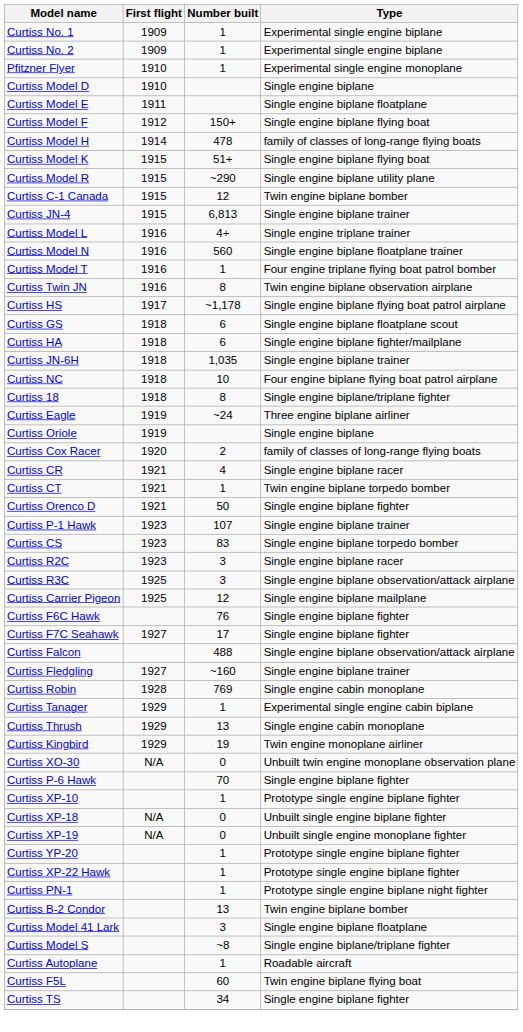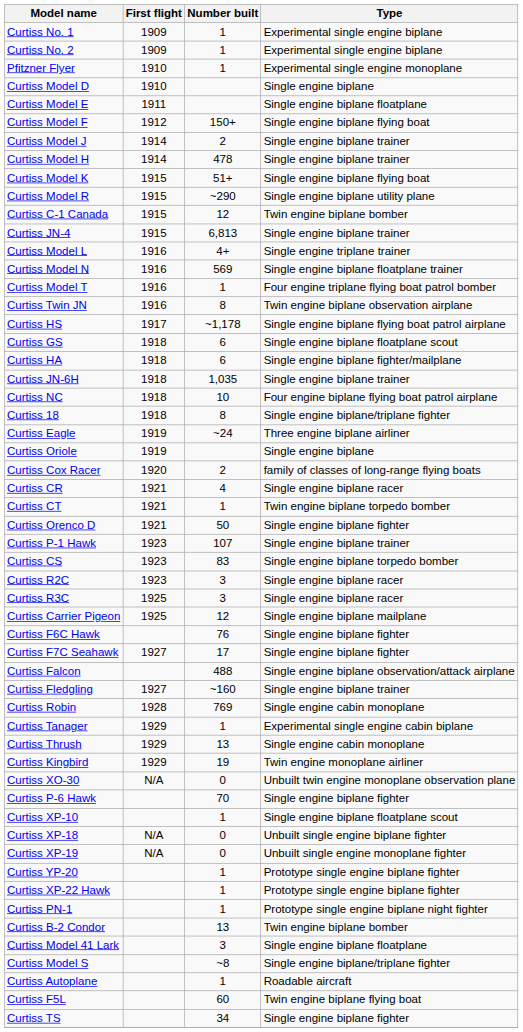 <table class="wikitable sortable">
 <tr>
 <th>Model name</th>
 <th>First flight</th>
 <th>Number built</th>
 <th>Type</th>
 </tr>
 <tr>
 <td align=left><a href='#'>Curtiss No. 1</a></td>
 <td align=center>1909</td>
 <td align=center>1</td>
 <td align=left>Experimental single engine biplane</td>
 </tr>
 <tr>
 <td align=left><a href='#'>Curtiss No. 2</a></td>
 <td align=center>1909</td>
 <td align=center>1</td>
 <td align=left>Experimental single engine biplane</td>
 </tr>
 <tr>
 <td align=left><a href='#'>Pfitzner Flyer</a></td>
 <td align=center>1910</td>
 <td align=center>1</td>
 <td align=left>Experimental single engine monoplane</td>
 </tr>
 <tr>
 <td align=left><a href='#'>Curtiss Model D</a></td>
 <td align=center>1910</td>
 <td align=center></td>
 <td align=left>Single engine biplane</td>
 </tr>
 <tr>
 <td align=left><a href='#'>Curtiss Model E</a></td>
 <td align=center>1911</td>
 <td align=center></td>
 <td align=left>Single engine biplane floatplane</td>
 </tr>
 <tr>
 <td align=left><a href='#'>Curtiss Model F</a></td>
 <td align=center>1912</td>
 <td align=center>150+</td>
 <td align=left>Single engine biplane flying boat</td>
 </tr>
 <tr>
+<td align=left><a href='#'>Curtiss Model J</a></td>
+<td align=center>1914</td>
+<td align=center>2</td>
+<td align=left>Single engine biplane trainer</td>
+</tr>
+<tr>
 <td align=left><a href='#'>Curtiss Model H</a></td>
 <td align=center>1914</td>
 <td align=center>478</td>
-<td align=left>family of classes of long-range flying boats</td>
+<td align=left>Single engine biplane trainer</td>
 </tr>
 <tr>
 <td align=left><a href='#'>Curtiss Model K</a></td>
 <td align=center>1915</td>
 <td align=center>51+</td>
 <td align=left>Single engine biplane flying boat</td>
 </tr>
 <tr>
 <td align=left><a href='#'>Curtiss Model R</a></td>
 <td align=center>1915</td>
 <td align=center>~290</td>
 <td align=left>Single engine biplane utility plane</td>
 </tr>
 <tr>
 <td align=left><a href='#'>Curtiss C-1 Canada</a></td>
 <td align=center>1915</td>
 <td align=center>12</td>
 <td align=left>Twin engine biplane bomber</td>
 </tr>
 <tr>
 <td align=left><a href='#'>Curtiss JN-4</a></td>
 <td align=center>1915</td>
 <td align=center>6,813</td>
 <td align=left>Single engine biplane trainer</td>
 </tr>
 <tr>
 <td align=left><a href='#'>Curtiss Model L</a></td>
 <td align=center>1916</td>
 <td align=center>4+</td>
 <td align=left>Single engine triplane trainer</td>
 </tr>
 <tr>
 <td align=left><a href='#'>Curtiss Model N</a></td>
 <td align=center>1916</td>
-<td align=center>560</td>
+<td align=center>569</td>
 <td align=left>Single engine biplane floatplane trainer</td>
 </tr>
 <tr>
 <td align=left><a href='#'>Curtiss Model T</a></td>
 <td align=center>1916</td>
 <td align=center>1</td>
 <td align=left>Four engine triplane flying boat patrol bomber</td>
 </tr>
 <tr>
 <td align=left><a href='#'>Curtiss Twin JN</a></td>
 <td align=center>1916</td>
 <td align=center>8</td>
 <td align=left>Twin engine biplane observation airplane</td>
 </tr>
 <tr>
 <td align=left><a href='#'>Curtiss HS</a></td>
 <td align=center>1917</td>
 <td align=center>~1,178</td>
 <td align=left>Single engine biplane flying boat patrol airplane</td>
 </tr>
 <tr>
 <td align=left><a href='#'>Curtiss GS</a></td>
 <td align=center>1918</td>
 <td align=center>6</td>
 <td align=left>Single engine biplane floatplane scout</td>
 </tr>
 <tr>
 <td align=left><a href='#'>Curtiss HA</a></td>
 <td align=center>1918</td>
 <td align=center>6</td>
 <td align=left>Single engine biplane fighter/mailplane</td>
 </tr>
 <tr>
 <td align=left><a href='#'>Curtiss JN-6H</a></td>
 <td align=center>1918</td>
 <td align=center>1,035</td>
 <td align=left>Single engine biplane trainer</td>
 </tr>
 <tr>
 <td align=left><a href='#'>Curtiss NC</a></td>
 <td align=center>1918</td>
 <td align=center>10</td>
 <td align=left>Four engine biplane flying boat patrol airplane</td>
 </tr>
 <tr>
 <td align=left><a href='#'>Curtiss 18</a></td>
 <td align=center>1918</td>
 <td align=center>8</td>
 <td align=left>Single engine biplane/triplane fighter</td>
 </tr>
 <tr>
 <td align=left><a href='#'>Curtiss Eagle</a></td>
 <td align=center>1919</td>
 <td align=center>~24</td>
 <td align=left>Three engine biplane airliner</td>
 </tr>
 <tr>
 <td align=left><a href='#'>Curtiss Oriole</a></td>
 <td align=center>1919</td>
 <td align=center></td>
 <td align=left>Single engine biplane</td>
 </tr>
 <tr>
 <td align=left><a href='#'>Curtiss Cox Racer</a></td>
 <td align=center>1920</td>
 <td align=center>2</td>
 <td align=left>family of classes of long-range flying boats</td>
 </tr>
 <tr>
 <td align=left><a href='#'>Curtiss CR</a></td>
 <td align=center>1921</td>
 <td align=center>4</td>
 <td align=left>Single engine biplane racer</td>
 </tr>
 <tr>
 <td align=left><a href='#'>Curtiss CT</a></td>
 <td align=center>1921</td>
 <td align=center>1</td>
 <td align=left>Twin engine biplane torpedo bomber</td>
 </tr>
 <tr>
 <td align=left><a href='#'>Curtiss Orenco D</a></td>
 <td align=center>1921</td>
 <td align=center>50</td>
 <td align=left>Single engine biplane fighter</td>
 </tr>
 <tr>
 <td align=left><a href='#'>Curtiss P-1 Hawk</a></td>
 <td align=center>1923</td>
 <td align=center>107</td>
 <td align=left>Single engine biplane trainer</td>
 </tr>
 <tr>
 <td align=left><a href='#'>Curtiss CS</a></td>
 <td align=center>1923</td>
 <td align=center>83</td>
 <td align=left>Single engine biplane torpedo bomber</td>
 </tr>
 <tr>
 <td align=left><a href='#'>Curtiss R2C</a></td>
 <td align=center>1923</td>
 <td align=center>3</td>
 <td align=left>Single engine biplane racer</td>
 </tr>
 <tr>
 <td align=left><a href='#'>Curtiss R3C</a></td>
 <td align=center>1925</td>
 <td align=center>3</td>
-<td align=left>Single engine biplane observation/attack airplane</td>
+<td align=left>Single engine biplane racer</td>
 </tr>
 <tr>
 <td align=left><a href='#'>Curtiss Carrier Pigeon</a></td>
 <td align=center>1925</td>
 <td align=center>12</td>
 <td align=left>Single engine biplane mailplane</td>
 </tr>
 <tr>
 <td align=left><a href='#'>Curtiss F6C Hawk</a></td>
 <td align=center></td>
 <td align=center>76</td>
 <td align=left>Single engine biplane fighter</td>
 </tr>
 <tr>
 <td align=left><a href='#'>Curtiss F7C Seahawk</a></td>
 <td align=center>1927</td>
 <td align=center>17</td>
 <td align=left>Single engine biplane fighter</td>
 </tr>
 <tr>
 <td align=left><a href='#'>Curtiss Falcon</a></td>
 <td align=center></td>
 <td align=center>488</td>
 <td align=left>Single engine biplane observation/attack airplane</td>
 </tr>
 <tr>
 <td align=left><a href='#'>Curtiss Fledgling</a></td>
 <td align=center>1927</td>
 <td align=center>~160</td>
 <td align=left>Single engine biplane trainer</td>
 </tr>
 <tr>
 <td align=left><a href='#'>Curtiss Robin</a></td>
 <td align=center>1928</td>
 <td align=center>769</td>
 <td align=left>Single engine cabin monoplane</td>
 </tr>
 <tr>
 <td align=left><a href='#'>Curtiss Tanager</a></td>
 <td align=center>1929</td>
 <td align=center>1</td>
 <td align=left>Experimental single engine cabin biplane</td>
 </tr>
 <tr>
 <td align=left><a href='#'>Curtiss Thrush</a></td>
 <td align=center>1929</td>
 <td align=center>13</td>
 <td align=left>Single engine cabin monoplane</td>
 </tr>
 <tr>
 <td align=left><a href='#'>Curtiss Kingbird</a></td>
 <td align=center>1929</td>
 <td align=center>19</td>
 <td align=left>Twin engine monoplane airliner</td>
 </tr>
 <tr>
 <td align=left><a href='#'>Curtiss XO-30</a></td>
 <td align=center>N/A</td>
 <td align=center>0</td>
 <td align=left>Unbuilt twin engine monoplane observation plane</td>
 </tr>
 <tr>
 <td align=left><a href='#'>Curtiss P-6 Hawk</a></td>
 <td align=center></td>
 <td align=center>70</td>
 <td align=left>Single engine biplane fighter</td>
 </tr>
 <tr>
 <td align=left><a href='#'>Curtiss XP-10</a></td>
 <td align=center></td>
 <td align=center>1</td>
-<td align=left>Prototype single engine biplane fighter</td>
+<td align=left>Single engine biplane floatplane scout</td>
 </tr>
 <tr>
 <td align=left><a href='#'>Curtiss XP-18</a></td>
 <td align=center>N/A</td>
 <td align=center>0</td>
 <td align=left>Unbuilt single engine biplane fighter</td>
 </tr>
 <tr>
 <td align=left><a href='#'>Curtiss XP-19</a></td>
 <td align=center>N/A</td>
 <td align=center>0</td>
 <td align=left>Unbuilt single engine monoplane fighter</td>
 </tr>
 <tr>
 <td align=left><a href='#'>Curtiss YP-20</a></td>
 <td align=center></td>
 <td align=center>1</td>
 <td align=left>Prototype single engine biplane fighter</td>
 </tr>
 <tr>
 <td align=left><a href='#'>Curtiss XP-22 Hawk</a></td>
 <td align=center></td>
 <td align=center>1</td>
 <td align=left>Prototype single engine biplane fighter</td>
 </tr>
 <tr>
 <td align=left><a href='#'>Curtiss PN-1</a></td>
 <td align=center></td>
 <td align=center>1</td>
 <td align=left>Prototype single engine biplane night fighter</td>
 </tr>
 <tr>
 <td align=left><a href='#'>Curtiss B-2 Condor</a></td>
 <td align=center></td>
 <td align=center>13</td>
 <td align=left>Twin engine biplane bomber</td>
 </tr>
 <tr>
 <td align=left><a href='#'>Curtiss Model 41 Lark</a></td>
 <td align=center></td>
 <td align=center>3</td>
 <td align=left>Single engine biplane floatplane</td>
 </tr>
 <tr>
 <td align=left><a href='#'>Curtiss Model S</a></td>
 <td align=center></td>
 <td align=center>~8</td>
 <td align=left>Single engine biplane/triplane fighter</td>
 </tr>
 <tr>
 <td align=left><a href='#'>Curtiss Autoplane</a></td>
 <td align=center></td>
 <td align=center>1</td>
 <td align=left>Roadable aircraft</td>
 </tr>
 <tr>
 <td align=left><a href='#'>Curtiss F5L</a></td>
 <td align=center></td>
 <td align=center>60</td>
 <td align=left>Twin engine biplane flying boat</td>
 </tr>
 <tr>
 <td align=left><a href='#'>Curtiss TS</a></td>
 <td align=center></td>
 <td align=center>34</td>
 <td align=left>Single engine biplane fighter</td>
 </tr>
 <tr>
 </tr>
 </table>
